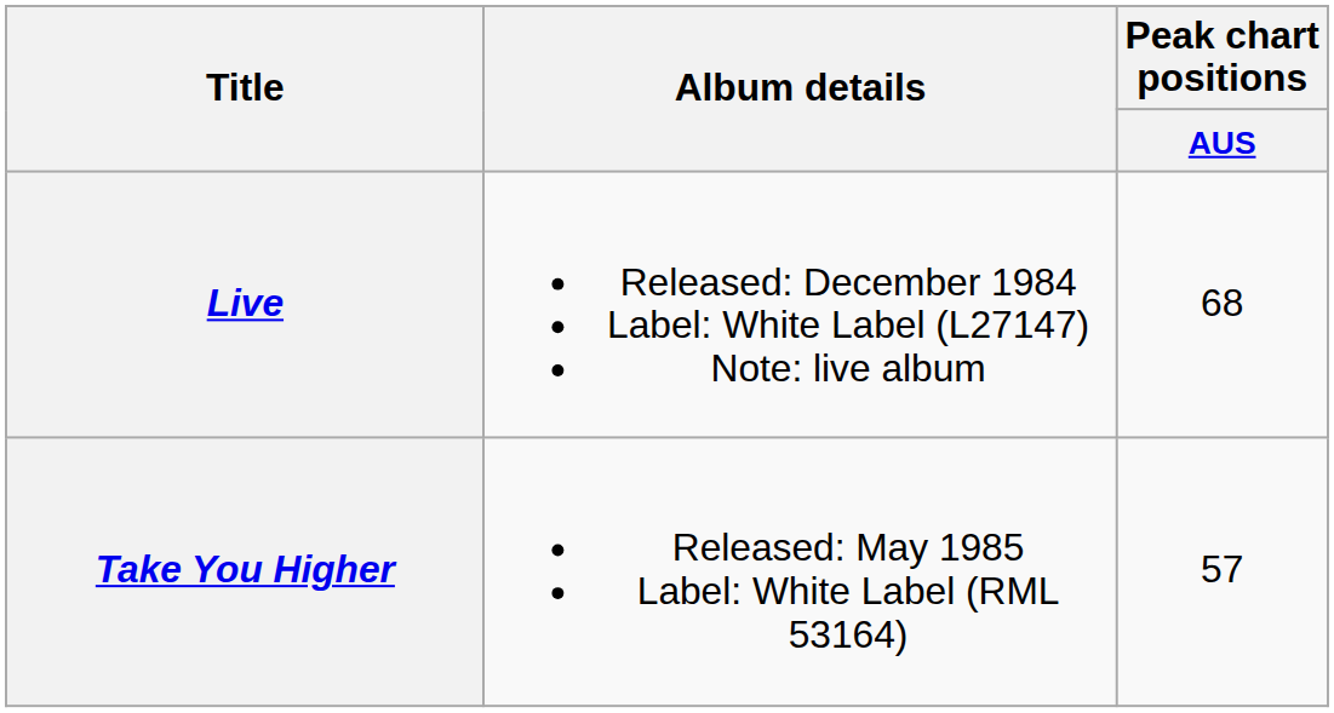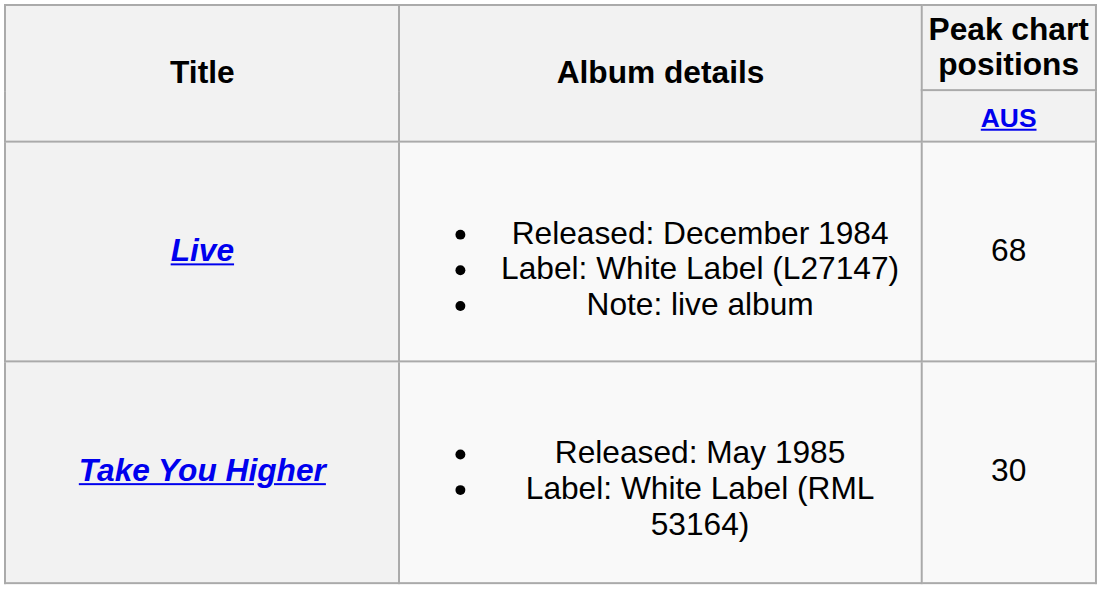 <table class="wikitable plainrowheaders" style="text-align:center;" border="1">
 <tr>
 <th scope="col" rowspan="2" style="width:12em;">Title</th>
 <th scope="col" rowspan="2" style="width:16em;">Album details</th>
 <th scope="col" colspan="1">Peak chart<br>positions</th>
 </tr>
 <tr>
 <th scope="col" style="text-align:center;"><small><a href='#'>AUS</a></small><br></th>
 </tr>
 <tr>
 <th scope="row"><em><a href='#'>Live</a></em></th>
 <td><br><ul><li>Released: December 1984</li><li>Label: White Label (L27147)</li><li>Note: live album</li></ul></td>
 <td align="center">68</td>
 </tr>
 <tr>
 <th scope="row"><em><a href='#'>Take You Higher</a></em></th>
 <td><br><ul><li>Released: May 1985</li><li>Label: White Label (RML 53164)</li></ul></td>
-<td align="center">57</td>
+<td align="center">30</td>
 </tr>
 </table>
